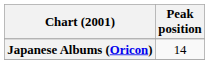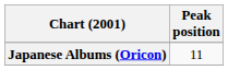 <table class="wikitable sortable plainrowheaders">
 <tr>
 <th>Chart (2001)</th>
 <th>Peak<br>position</th>
 </tr>
 <tr>
 </tr>
 <tr>
 </tr>
 <tr>
 </tr>
 <tr>
 </tr>
 <tr>
 </tr>
 <tr>
 </tr>
 <tr>
 <th scope="row">Japanese Albums (<a href='#'>Oricon</a>)</th>
-<td style="text-align:center;">14</td>
+<td style="text-align:center;">11</td>
 </tr>
 <tr>
 </tr>
 <tr>
 </tr>
 <tr>
 </tr>
 <tr>
 </tr>
 <tr>
 </tr>
 <tr>
 </tr>
 </table>
